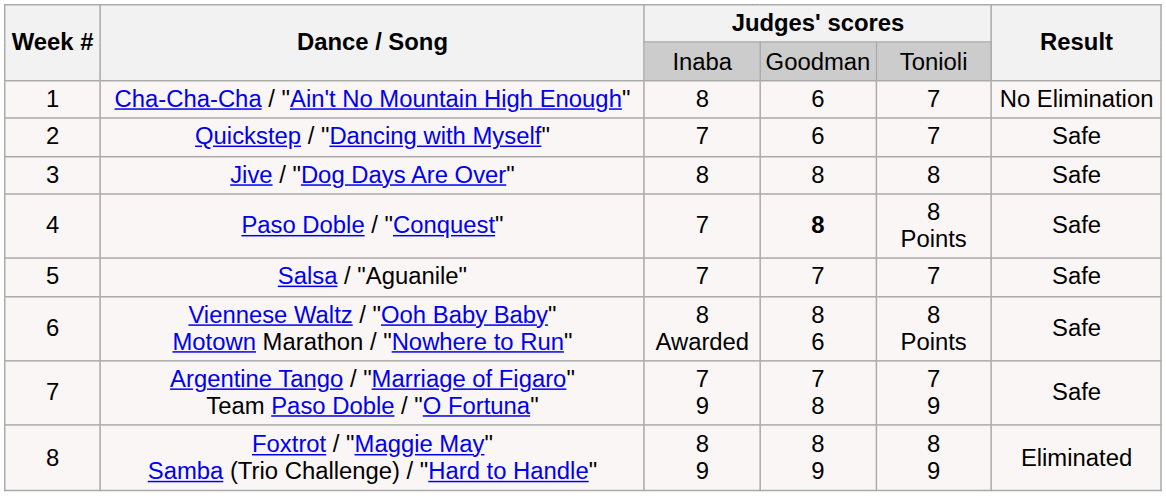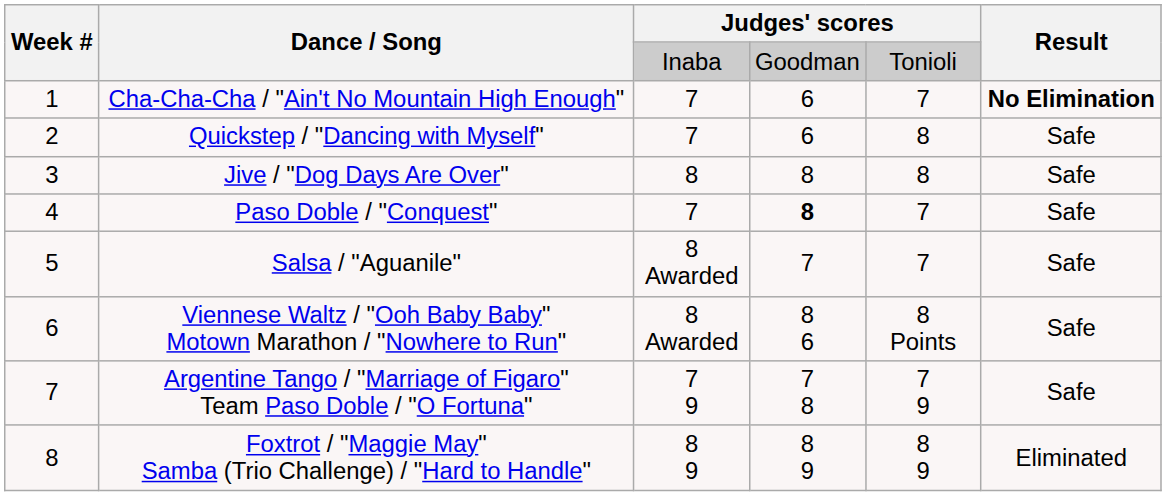 <table class="wikitable collapsible collapsed">
 <tr style="text-align:Center;">
 <th rowspan="2">Week #</th>
 <th rowspan="2">Dance / Song</th>
 <th colspan="3">Judges' scores</th>
 <th rowspan="2">Result</th>
 </tr>
 <tr style="text-align:center; background:#ccc;">
 <td style="width:10%; ">Inaba</td>
 <td style="width:10%; ">Goodman</td>
 <td style="width:10%; ">Tonioli</td>
 </tr>
 <tr style="text-align: center; background:#faf6f6;">
 <td>1</td>
 <td><a href='#'>Cha-Cha-Cha</a> / "<a href='#'>Ain't No Mountain High Enough</a>"</td>
-<td>8</td>
+<td>7</td>
 <td>6</td>
 <td>7</td>
-<td>No Elimination</td>
+<td><strong>No Elimination</strong></td>
 </tr>
 <tr style="text-align: center; background:#faf6f6;">
 <td>2</td>
 <td><a href='#'>Quickstep</a> / "<a href='#'>Dancing with Myself</a>"</td>
 <td>7</td>
 <td>6</td>
-<td>7</td>
+<td>8</td>
 <td>Safe</td>
 </tr>
 <tr style="text-align: center; background:#faf6f6;">
 <td>3</td>
 <td><a href='#'>Jive</a> / "<a href='#'>Dog Days Are Over</a>"</td>
 <td>8</td>
 <td>8</td>
 <td>8</td>
 <td>Safe</td>
 </tr>
 <tr style="text-align: center; background:#faf6f6;">
 <td>4</td>
 <td><a href='#'>Paso Doble</a> / "<a href='#'>Conquest</a>"</td>
 <td>7</td>
 <td><strong>8</strong></td>
-<td>8<br>Points</td>
+<td>7</td>
 <td>Safe</td>
 </tr>
 <tr style="text-align: center; background:#faf6f6;">
 <td>5</td>
 <td><a href='#'>Salsa</a> / "Aguanile"</td>
-<td>7</td>
+<td>8<br>Awarded</td>
 <td>7</td>
 <td>7</td>
 <td>Safe</td>
 </tr>
 <tr style="text-align: center; background:#faf6f6;">
 <td>6</td>
 <td><a href='#'>Viennese Waltz</a> / "<a href='#'>Ooh Baby Baby</a>"<br><a href='#'>Motown</a> Marathon / "<a href='#'>Nowhere to Run</a>"</td>
 <td>8<br>Awarded</td>
 <td>8<br>6</td>
 <td>8<br>Points</td>
 <td>Safe</td>
 </tr>
 <tr style="text-align: center; background:#faf6f6;">
 <td>7</td>
 <td><a href='#'>Argentine Tango</a> / "<a href='#'>Marriage of Figaro</a>"<br>Team <a href='#'>Paso Doble</a> / "<a href='#'>O Fortuna</a>"</td>
 <td>7 <br> 9</td>
 <td>7 <br> 8</td>
 <td>7 <br> 9</td>
 <td>Safe</td>
 </tr>
 <tr style="text-align: center; background:#faf6f6;">
 <td>8</td>
 <td><a href='#'>Foxtrot</a> / "<a href='#'>Maggie May</a>"<br><a href='#'>Samba</a> (Trio Challenge) / "<a href='#'>Hard to Handle</a>"</td>
 <td>8<br>9</td>
 <td>8<br>9</td>
 <td>8<br>9</td>
 <td>Eliminated</td>
 </tr>
 </table>
